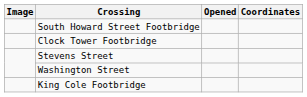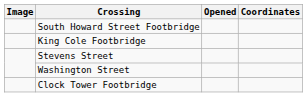 <table class="wikitable">
 <tr>
 <th>Image</th>
 <th>Crossing</th>
 <th>Opened</th>
 <th>Coordinates</th>
 </tr>
 <tr>
 <td></td>
 <td>South Howard Street Footbridge</td>
 <td></td>
 <td></td>
 </tr>
 <tr>
 <td></td>
-<td>Clock Tower Footbridge</td>
+<td>King Cole Footbridge</td>
 <td></td>
 <td></td>
 </tr>
 <tr>
 <td rowspan="2"></td>
 <td>Stevens Street</td>
 <td></td>
 <td></td>
 </tr>
 <tr>
 <td>Washington Street</td>
 <td></td>
 <td></td>
 </tr>
 <tr>
 <td></td>
-<td>King Cole Footbridge</td>
+<td>Clock Tower Footbridge</td>
 <td></td>
 <td></td>
 </tr>
 </table>
